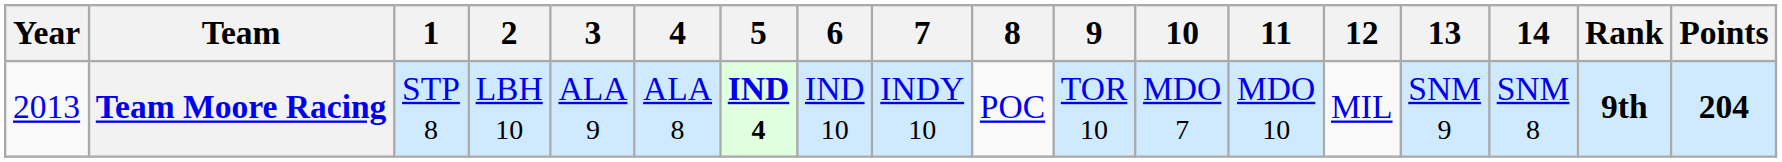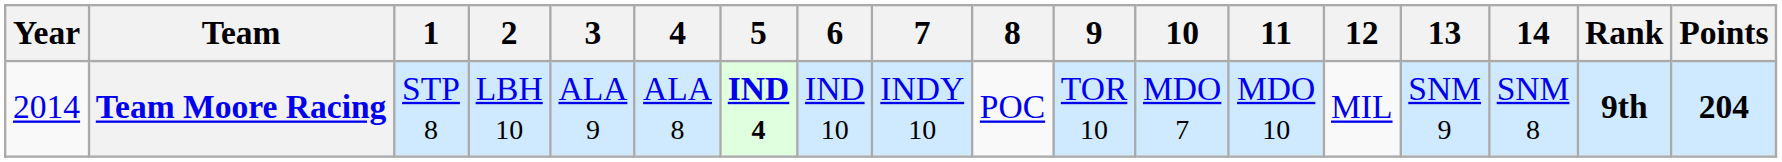 <table class="wikitable" style="text-align:center; font-size:90%">
 <tr>
 <th>Year</th>
 <th>Team</th>
 <th>1</th>
 <th>2</th>
 <th>3</th>
 <th>4</th>
 <th>5</th>
 <th>6</th>
 <th>7</th>
 <th>8</th>
 <th>9</th>
 <th>10</th>
 <th>11</th>
 <th>12</th>
 <th>13</th>
 <th>14</th>
 <th>Rank</th>
 <th>Points</th>
 </tr>
 <tr>
-<td><a href='#'>2013</a></td>
+<td><a href='#'>2014</a></td>
 <th><a href='#'>Team Moore Racing</a></th>
 <td style="background:#CFEAFF;"><a href='#'>STP</a><br><small>8</small></td>
 <td style="background:#CFEAFF;"><a href='#'>LBH</a><br><small>10</small></td>
 <td style="background:#CFEAFF;"><a href='#'>ALA</a><br><small>9</small></td>
 <td style="background:#CFEAFF;"><a href='#'>ALA</a><br><small>8</small></td>
 <td style="background:#DFFFDF;"><strong><a href='#'>IND</a><br><small>4</small></strong></td>
 <td style="background:#CFEAFF;"><a href='#'>IND</a><br><small>10</small></td>
 <td style="background:#CFEAFF;"><a href='#'>INDY</a><br><small>10</small></td>
 <td><a href='#'>POC</a></td>
 <td style="background:#CFEAFF;"><a href='#'>TOR</a><br><small>10</small></td>
 <td style="background:#CFEAFF;"><a href='#'>MDO</a><br><small>7</small></td>
 <td style="background:#CFEAFF;"><a href='#'>MDO</a><br><small>10</small></td>
 <td><a href='#'>MIL</a></td>
 <td style="background:#CFEAFF;"><a href='#'>SNM</a><br><small>9</small></td>
 <td style="background:#CFEAFF;"><a href='#'>SNM</a><br><small>8</small></td>
 <td style="background:#CFEAFF;"><strong>9th</strong></td>
 <td style="background:#CFEAFF;"><strong>204</strong></td>
 </tr>
 </table>
